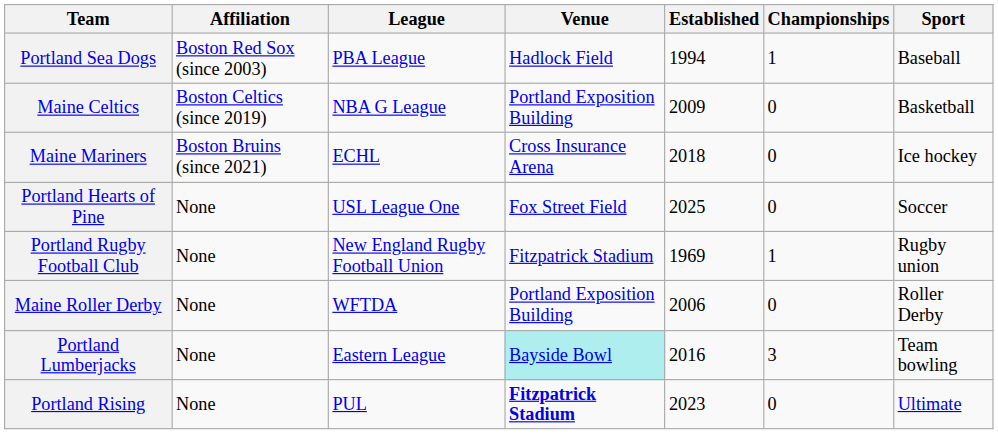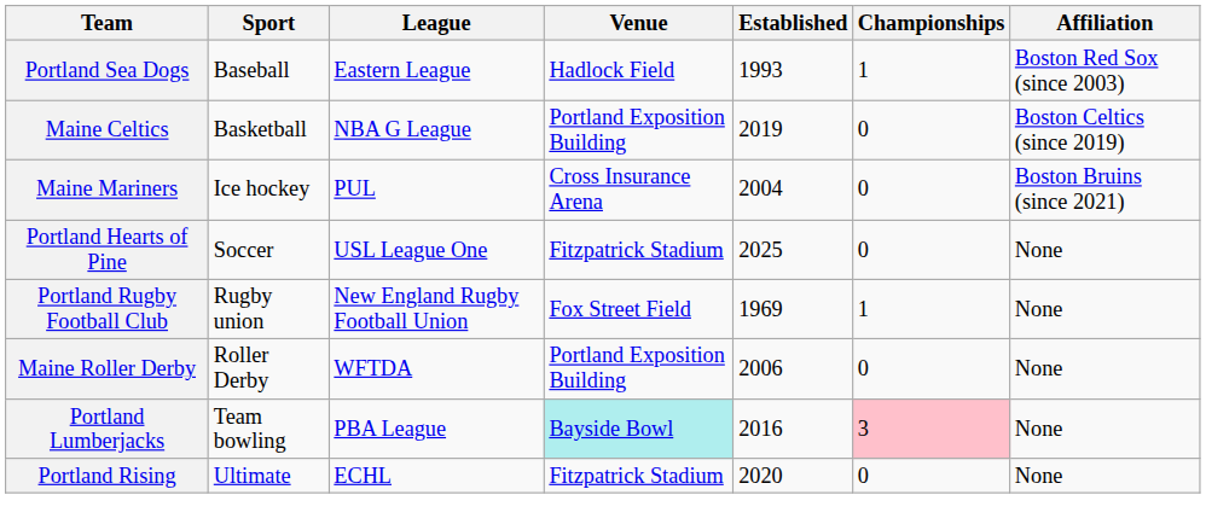 <table class="wikitable">
 <tr>
 <th scope="col">Team</th>
-<th>Affiliation</th>
+<th scope="col">Sport</th>
 <th scope="col">League</th>
 <th scope="col">Venue</th>
 <th scope="col">Established</th>
 <th scope="col">Championships</th>
-<th scope="col">Sport</th>
+<th>Affiliation</th>
 </tr>
 <tr>
 <th scope="row" style="font-weight: normal;"><a href='#'>Portland Sea Dogs</a></th>
+<td>Baseball</td>
+<td><a href='#'>Eastern League</a></td>
+<td><a href='#'>Hadlock Field</a></td>
+<td>1993</td>
+<td>1</td>
 <td><a href='#'>Boston Red Sox</a> (since 2003)</td>
-<td><a href='#'>PBA League</a></td>
-<td><a href='#'>Hadlock Field</a></td>
-<td>1994</td>
-<td>1</td>
-<td>Baseball</td>
 </tr>
 <tr>
 <th scope="row" style="font-weight: normal;"><a href='#'>Maine Celtics</a></th>
-<td><a href='#'>Boston Celtics</a> (since 2019)</td>
+<td>Basketball</td>
 <td><a href='#'>NBA G League</a></td>
 <td><a href='#'>Portland Exposition Building</a></td>
-<td>2009</td>
+<td>2019</td>
 <td>0</td>
-<td>Basketball</td>
+<td><a href='#'>Boston Celtics</a> (since 2019)</td>
 </tr>
 <tr>
 <th scope="row" style="font-weight: normal;"><a href='#'>Maine Mariners</a></th>
+<td>Ice hockey</td>
+<td><a href='#'>PUL</a></td>
+<td><a href='#'>Cross Insurance Arena</a></td>
+<td>2004</td>
+<td>0</td>
 <td><a href='#'>Boston Bruins</a> (since 2021)</td>
-<td><a href='#'>ECHL</a></td>
-<td><a href='#'>Cross Insurance Arena</a></td>
-<td>2018</td>
-<td>0</td>
-<td>Ice hockey</td>
 </tr>
 <tr>
 <th scope="row" style="font-weight: normal;"><a href='#'>Portland Hearts of Pine</a></th>
-<td>None</td>
+<td>Soccer</td>
 <td><a href='#'>USL League One</a></td>
-<td><a href='#'>Fox Street Field</a></td>
+<td><a href='#'>Fitzpatrick Stadium</a></td>
 <td>2025</td>
 <td>0</td>
-<td>Soccer</td>
+<td>None</td>
 </tr>
 <tr>
 <th scope="row" style="font-weight: normal;"><a href='#'>Portland Rugby Football Club</a></th>
-<td>None</td>
+<td>Rugby union</td>
 <td><a href='#'>New England Rugby Football Union</a></td>
-<td><a href='#'>Fitzpatrick Stadium</a></td>
+<td><a href='#'>Fox Street Field</a></td>
 <td>1969</td>
 <td>1</td>
-<td>Rugby union</td>
+<td>None</td>
 </tr>
 <tr>
 <th scope="row" style="font-weight: normal;"><a href='#'>Maine Roller Derby</a></th>
-<td>None</td>
+<td>Roller Derby</td>
 <td><a href='#'>WFTDA</a></td>
 <td><a href='#'>Portland Exposition Building</a></td>
 <td>2006</td>
 <td>0</td>
-<td>Roller Derby</td>
+<td>None</td>
 </tr>
 <tr>
 <th scope="row" style="font-weight: normal;"><a href='#'>Portland Lumberjacks</a></th>
-<td>None</td>
-<td><a href='#'>Eastern League</a></td>
+<td>Team bowling</td>
+<td><a href='#'>PBA League</a></td>
 <td style="background: paleturquoise;"><a href='#'>Bayside Bowl</a></td>
 <td>2016</td>
-<td>3</td>
-<td>Team bowling</td>
+<td style="background: pink;">3</td>
+<td>None</td>
 </tr>
 <tr>
 <th scope="row" style="font-weight: normal;"><a href='#'>Portland Rising</a></th>
+<td><a href='#'>Ultimate</a></td>
+<td><a href='#'>ECHL</a></td>
+<td><a href='#'>Fitzpatrick Stadium</a></td>
+<td>2020</td>
+<td>0</td>
 <td>None</td>
-<td><a href='#'>PUL</a></td>
-<td><strong><a href='#'>Fitzpatrick Stadium</a></strong></td>
-<td>2023</td>
-<td>0</td>
-<td><a href='#'>Ultimate</a></td>
 </tr>
 </table>
